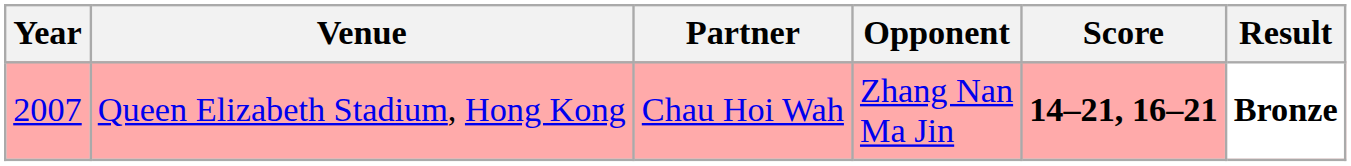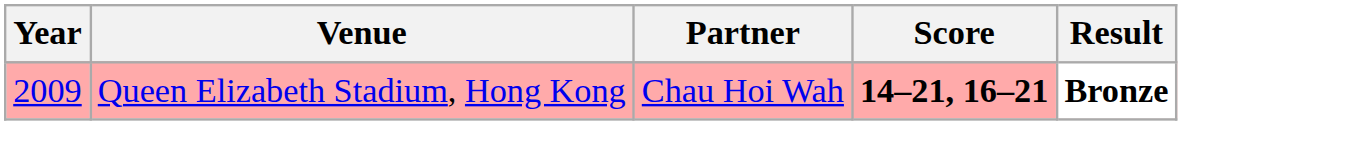 <table class="sortable wikitable" style="font-size: 90%;">
 <tr>
 <th>Year</th>
 <th>Venue</th>
 <th>Partner</th>
-<th>Opponent</th>
 <th>Score</th>
 <th>Result</th>
 </tr>
 <tr style="background:#FFAAAA">
-<td align="center"><a href='#'>2007</a></td>
+<td align="center"><a href='#'>2009</a></td>
 <td align="left"><a href='#'>Queen Elizabeth Stadium</a>, <a href='#'>Hong Kong</a></td>
 <td align="left"> <a href='#'>Chau Hoi Wah</a></td>
-<td align="left"> <a href='#'>Zhang Nan</a> <br>  <a href='#'>Ma Jin</a></td>
 <td align="left"><strong>14–21, 16–21</strong></td>
 <td style="text-align:left; background:white"> <strong>Bronze</strong></td>
 </tr>
 </table>
